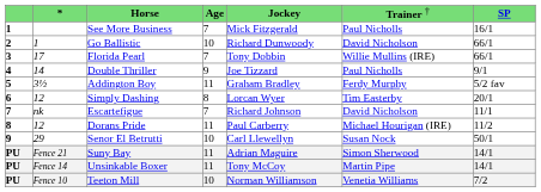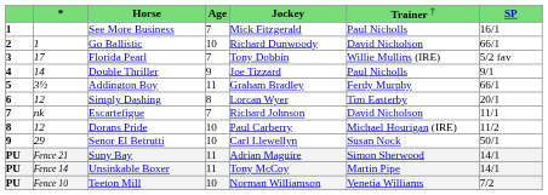 <table border="1" cellpadding="0" style="border-collapse: collapse; font-size:90%">
 <tr bgcolor="#77dd77" align="center">
 <td width="35px"></td>
 <td width="70px"><strong>*</strong></td>
 <td width="150px"><strong>Horse</strong></td>
 <td width="30px"><strong>Age</strong></td>
 <td width="150px"><strong>Jockey</strong></td>
 <td width="170px"><strong>Trainer</strong> <sup>†</sup></td>
 <td width="80px"><strong><a href='#'>SP</a></strong></td>
 </tr>
 <tr>
 <td><strong>1</strong></td>
 <td></td>
 <td><a href='#'>See More Business</a></td>
 <td>7</td>
 <td><a href='#'>Mick Fitzgerald</a></td>
 <td><a href='#'>Paul Nicholls</a></td>
 <td>16/1</td>
 </tr>
 <tr>
 <td><strong>2</strong></td>
 <td><em>1</em></td>
 <td><a href='#'>Go Ballistic</a></td>
 <td>10</td>
 <td><a href='#'>Richard Dunwoody</a></td>
 <td><a href='#'>David Nicholson</a></td>
 <td>66/1</td>
 </tr>
 <tr>
 <td><strong>3</strong></td>
 <td><em>17</em></td>
 <td><a href='#'>Florida Pearl</a></td>
 <td>7</td>
 <td><a href='#'>Tony Dobbin</a></td>
 <td><a href='#'>Willie Mullins</a> (IRE)</td>
-<td>66/1</td>
+<td>5/2 fav</td>
 </tr>
 <tr>
 <td><strong>4</strong></td>
 <td><em>14</em></td>
 <td><a href='#'>Double Thriller</a></td>
 <td>9</td>
 <td><a href='#'>Joe Tizzard</a></td>
 <td><a href='#'>Paul Nicholls</a></td>
 <td>9/1</td>
 </tr>
 <tr>
 <td><strong>5</strong></td>
 <td><em>3½</em></td>
 <td><a href='#'>Addington Boy</a></td>
 <td>11</td>
 <td><a href='#'>Graham Bradley</a></td>
 <td><a href='#'>Ferdy Murphy</a></td>
-<td>5/2 fav</td>
+<td>66/1</td>
 </tr>
 <tr>
 <td><strong>6</strong></td>
 <td><em>12</em></td>
 <td><a href='#'>Simply Dashing</a></td>
 <td>8</td>
 <td><a href='#'>Lorcan Wyer</a></td>
 <td><a href='#'>Tim Easterby</a></td>
 <td>20/1</td>
 </tr>
 <tr>
 <td><strong>7</strong></td>
 <td><em>nk</em></td>
 <td><a href='#'>Escartefigue</a></td>
 <td>7</td>
 <td><a href='#'>Richard Johnson</a></td>
 <td><a href='#'>David Nicholson</a></td>
 <td>11/1</td>
 </tr>
 <tr>
 <td><strong>8</strong></td>
 <td><em>12</em></td>
 <td><a href='#'>Dorans Pride</a></td>
-<td>11</td>
+<td>10</td>
 <td><a href='#'>Paul Carberry</a></td>
 <td><a href='#'>Michael Hourigan</a> (IRE)</td>
 <td>11/2</td>
 </tr>
 <tr>
 <td><strong>9</strong></td>
 <td><em>29</em></td>
 <td><a href='#'>Senor El Betrutti</a></td>
 <td>10</td>
 <td><a href='#'>Carl Llewellyn</a></td>
 <td><a href='#'>Susan Nock</a></td>
 <td>50/1</td>
 </tr>
 <tr bgcolor="#f3f3f3">
 <td><strong>PU</strong></td>
 <td><small><em>Fence 21</em></small></td>
 <td><a href='#'>Suny Bay</a></td>
 <td>11</td>
 <td><a href='#'>Adrian Maguire</a></td>
 <td><a href='#'>Simon Sherwood</a></td>
 <td>14/1</td>
 </tr>
 <tr bgcolor="#f3f3f3">
 <td><strong>PU</strong></td>
 <td><small><em>Fence 14</em></small></td>
 <td><a href='#'>Unsinkable Boxer</a></td>
 <td>11</td>
 <td><a href='#'>Tony McCoy</a></td>
 <td><a href='#'>Martin Pipe</a></td>
 <td>14/1</td>
 </tr>
 <tr bgcolor="#f3f3f3">
 <td><strong>PU</strong></td>
 <td><small><em>Fence 10</em></small></td>
 <td><a href='#'>Teeton Mill</a></td>
 <td>10</td>
 <td><a href='#'>Norman Williamson</a></td>
 <td><a href='#'>Venetia Williams</a></td>
 <td>7/2</td>
 </tr>
 </table>
